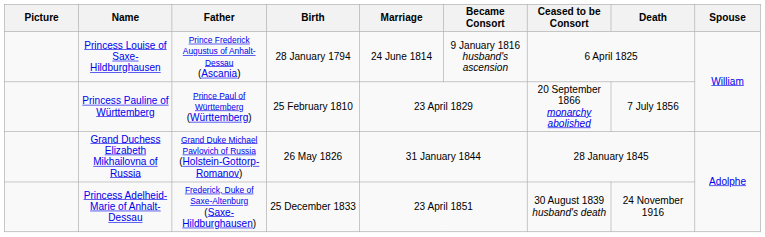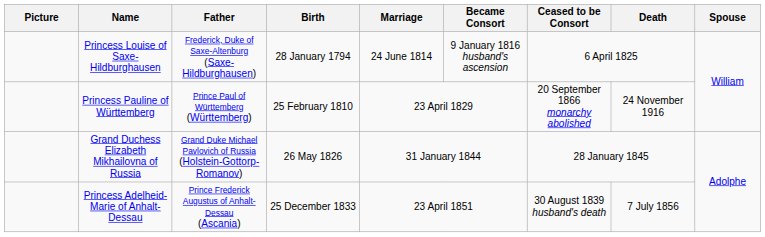 <table width=95% class="wikitable">
 <tr>
 <th width = "8%">Picture</th>
 <th width = "10%">Name</th>
 <th width = "9%">Father</th>
 <th width = "10%">Birth</th>
 <th width = "9%">Marriage</th>
 <th width = "9%">Became Consort</th>
 <th width = "9%">Ceased to be Consort</th>
 <th width = "9%">Death</th>
 <th width = "7%">Spouse</th>
 </tr>
 <tr>
 <td align="center"></td>
 <td align="center"><a href='#'>Princess Louise of Saxe-Hildburghausen</a></td>
-<td align="center"><small><a href='#'>Prince Frederick Augustus of Anhalt-Dessau</a></small><br>(<a href='#'>Ascania</a>)</td>
+<td align="center"><small><a href='#'>Frederick, Duke of Saxe-Altenburg</a></small><br>(<a href='#'>Saxe-Hildburghausen</a>)</td>
 <td align="center">28 January 1794</td>
 <td align="center">24 June 1814</td>
 <td align="center">9 January 1816<br><em>husband's ascension</em></td>
 <td align="center" colspan="2">6 April 1825</td>
 <td align="center" rowspan="2"><a href='#'>William</a></td>
 </tr>
 <tr>
 <td align="center"></td>
 <td align="center"><a href='#'>Princess Pauline of Württemberg</a></td>
 <td align="center"><small><a href='#'>Prince Paul of Württemberg</a></small><br>(<a href='#'>Württemberg</a>)</td>
 <td align="center">25 February 1810</td>
 <td align="center" colspan="2">23 April 1829</td>
 <td align="center">20 September 1866<br><em><a href='#'>monarchy abolished</a></em></td>
-<td align="center">7 July 1856</td>
+<td align="center">24 November 1916</td>
 </tr>
 <tr>
 <td align="center"></td>
 <td align="center"><a href='#'>Grand Duchess Elizabeth Mikhailovna of Russia</a></td>
 <td align="center"><small><a href='#'>Grand Duke Michael Pavlovich of Russia</a></small><br>(<a href='#'>Holstein-Gottorp-Romanov</a>)</td>
 <td align="center">26 May 1826</td>
 <td align="center" colspan="2">31 January 1844</td>
 <td align="center" colspan="2">28 January 1845</td>
 <td align="center" rowspan="2"><a href='#'>Adolphe</a></td>
 </tr>
 <tr>
 <td align="center"></td>
 <td align="center"><a href='#'>Princess Adelheid-Marie of Anhalt-Dessau</a></td>
-<td align="center"><small><a href='#'>Frederick, Duke of Saxe-Altenburg</a></small><br>(<a href='#'>Saxe-Hildburghausen</a>)</td>
+<td align="center"><small><a href='#'>Prince Frederick Augustus of Anhalt-Dessau</a></small><br>(<a href='#'>Ascania</a>)</td>
 <td align="center">25 December 1833</td>
 <td align="center" colspan="2">23 April 1851</td>
 <td align="center">30 August 1839<br><em>husband's death</em></td>
-<td align="center">24 November 1916</td>
+<td align="center">7 July 1856</td>
 </tr>
 </table>
